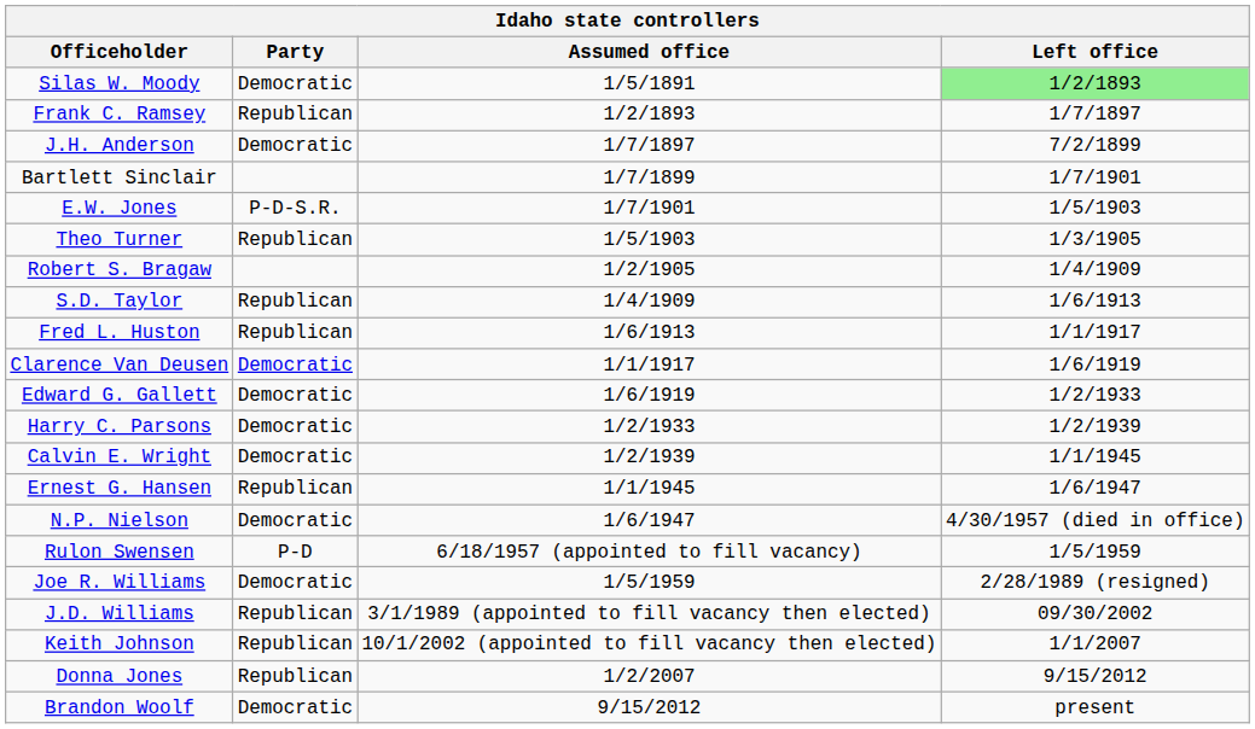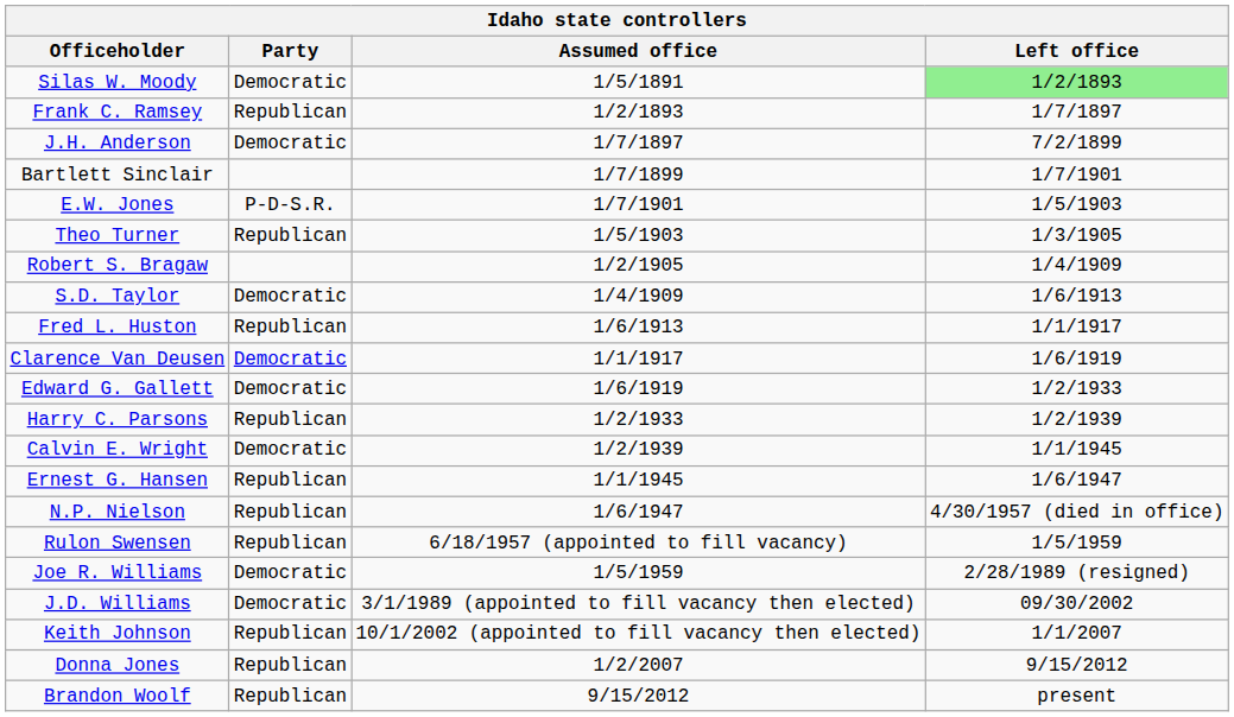 <table class="wikitable" style="text-align:center">
 <tr>
 <th colspan="15">Idaho state controllers</th>
 </tr>
 <tr align=center>
 <th>Officeholder</th>
 <th>Party</th>
 <th>Assumed office</th>
 <th>Left office</th>
 </tr>
 <tr>
 <td><a href='#'>Silas W. Moody</a></td>
 <td>Democratic</td>
 <td>1/5/1891</td>
 <td style="background: lightgreen;">1/2/1893</td>
 </tr>
 <tr>
 <td><a href='#'>Frank C. Ramsey</a></td>
 <td>Republican</td>
 <td>1/2/1893</td>
 <td>1/7/1897</td>
 </tr>
 <tr>
 <td><a href='#'>J.H. Anderson</a></td>
 <td>Democratic</td>
 <td>1/7/1897</td>
 <td>7/2/1899</td>
 </tr>
 <tr>
 <td>Bartlett Sinclair</td>
 <td></td>
 <td>1/7/1899</td>
 <td>1/7/1901</td>
 </tr>
 <tr>
 <td><a href='#'>E.W. Jones</a></td>
 <td>P-D-S.R.</td>
 <td>1/7/1901</td>
 <td>1/5/1903</td>
 </tr>
 <tr>
 <td><a href='#'>Theo Turner</a></td>
 <td>Republican</td>
 <td>1/5/1903</td>
 <td>1/3/1905</td>
 </tr>
 <tr>
 <td><a href='#'>Robert S. Bragaw</a></td>
 <td></td>
 <td>1/2/1905</td>
 <td>1/4/1909</td>
 </tr>
 <tr>
 <td><a href='#'>S.D. Taylor</a></td>
-<td>Republican</td>
+<td>Democratic</td>
 <td>1/4/1909</td>
 <td>1/6/1913</td>
 </tr>
 <tr>
 <td><a href='#'>Fred L. Huston</a></td>
 <td>Republican</td>
 <td>1/6/1913</td>
 <td>1/1/1917</td>
 </tr>
 <tr>
 <td><a href='#'>Clarence Van Deusen</a></td>
 <td><a href='#'>Democratic</a></td>
 <td>1/1/1917</td>
 <td>1/6/1919</td>
 </tr>
 <tr>
 <td><a href='#'>Edward G. Gallett</a></td>
 <td>Democratic</td>
 <td>1/6/1919</td>
 <td>1/2/1933</td>
 </tr>
 <tr>
 <td><a href='#'>Harry C. Parsons</a></td>
-<td>Democratic</td>
+<td>Republican</td>
 <td>1/2/1933</td>
 <td>1/2/1939</td>
 </tr>
 <tr>
 <td><a href='#'>Calvin E. Wright</a></td>
 <td>Democratic</td>
 <td>1/2/1939</td>
 <td>1/1/1945</td>
 </tr>
 <tr>
 <td><a href='#'>Ernest G. Hansen</a></td>
 <td>Republican</td>
 <td>1/1/1945</td>
 <td>1/6/1947</td>
 </tr>
 <tr>
 <td><a href='#'>N.P. Nielson</a></td>
-<td>Democratic</td>
+<td>Republican</td>
 <td>1/6/1947</td>
 <td>4/30/1957 (died in office)</td>
 </tr>
 <tr>
 <td><a href='#'>Rulon Swensen</a></td>
-<td>P-D</td>
+<td>Republican</td>
 <td>6/18/1957 (appointed to fill vacancy)</td>
 <td>1/5/1959</td>
 </tr>
 <tr>
 <td><a href='#'>Joe R. Williams</a></td>
 <td>Democratic</td>
 <td>1/5/1959</td>
 <td>2/28/1989 (resigned)</td>
 </tr>
 <tr>
 <td><a href='#'>J.D. Williams</a></td>
-<td>Republican</td>
+<td>Democratic</td>
 <td>3/1/1989 (appointed to fill vacancy then elected)</td>
 <td>09/30/2002</td>
 </tr>
 <tr>
 <td><a href='#'>Keith Johnson</a></td>
 <td>Republican</td>
 <td>10/1/2002 (appointed to fill vacancy then elected)</td>
 <td>1/1/2007</td>
 </tr>
 <tr>
 <td><a href='#'>Donna Jones</a></td>
 <td>Republican</td>
 <td>1/2/2007</td>
 <td>9/15/2012</td>
 </tr>
 <tr>
 <td><a href='#'>Brandon Woolf</a></td>
-<td>Democratic</td>
+<td>Republican</td>
 <td>9/15/2012</td>
 <td>present</td>
 </tr>
 </table>
